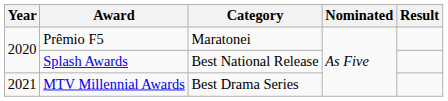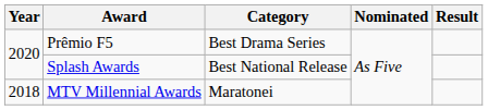 <table class="wikitable plainrowheaders">
 <tr>
 <th scope="col">Year</th>
 <th scope="col">Award</th>
 <th scope="col">Category</th>
 <th scope="col">Nominated</th>
 <th scope="col">Result</th>
 </tr>
 <tr>
 <td rowspan="2">2020</td>
 <td>Prêmio F5</td>
-<td>Maratonei</td>
+<td>Best Drama Series</td>
 <td rowspan="3"><em>As Five</em></td>
 <td></td>
 </tr>
 <tr>
 <td><a href='#'>Splash Awards</a></td>
 <td>Best National Release</td>
 <td></td>
 </tr>
 <tr>
-<td>2021</td>
+<td>2018</td>
 <td><a href='#'>MTV Millennial Awards</a></td>
-<td>Best Drama Series</td>
+<td>Maratonei</td>
 <td></td>
 </tr>
 </table>
